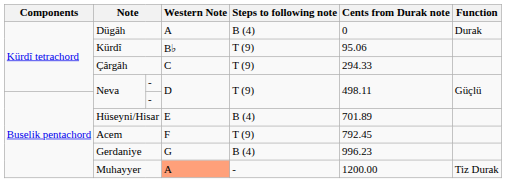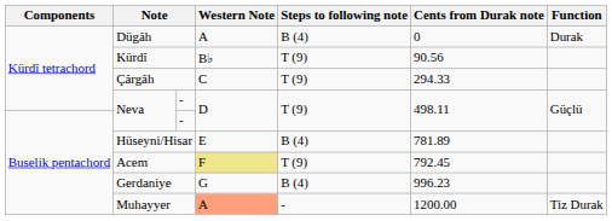 <table class="wikitable">
 <tr>
 <th>Components</th>
 <th colspan="2">Note</th>
 <th>Western Note</th>
 <th>Steps to following note</th>
 <th>Cents from Durak note</th>
 <th>Function</th>
 </tr>
 <tr>
 <td rowspan="4"><a href='#'>Kürdî tetrachord</a></td>
 <td colspan="2">Dügâh</td>
 <td>A</td>
 <td>B (4)</td>
 <td>0</td>
 <td>Durak</td>
 </tr>
 <tr>
 <td colspan="2">Kürdî</td>
 <td>B♭</td>
 <td>T (9)</td>
-<td>95.06</td>
+<td>90.56</td>
 <td></td>
 </tr>
 <tr>
 <td colspan="2">Çârgâh</td>
 <td>C</td>
 <td>T (9)</td>
 <td>294.33</td>
 <td></td>
 </tr>
 <tr>
 <td rowspan="2">Neva</td>
 <td>-</td>
 <td rowspan="2">D</td>
 <td rowspan="2">T (9)</td>
 <td rowspan="2">498.11</td>
 <td rowspan="2">Güçlü</td>
 </tr>
 <tr>
 <td rowspan="5"><a href='#'>Buselik pentachord</a></td>
 <td>-</td>
 </tr>
 <tr>
 <td colspan="2">Hüseyni/Hisar</td>
 <td>E</td>
 <td>B (4)</td>
-<td>701.89</td>
+<td>781.89</td>
 <td></td>
 </tr>
 <tr>
 <td colspan="2">Acem</td>
-<td>F</td>
+<td style="background: khaki;">F</td>
 <td>T (9)</td>
 <td>792.45</td>
 <td></td>
 </tr>
 <tr>
 <td colspan="2">Gerdaniye</td>
 <td>G</td>
 <td>B (4)</td>
 <td>996.23</td>
 <td></td>
 </tr>
 <tr>
 <td colspan="2">Muhayyer</td>
 <td style="background: lightsalmon;">A</td>
 <td>-</td>
 <td>1200.00</td>
 <td>Tiz Durak</td>
 </tr>
 </table>
